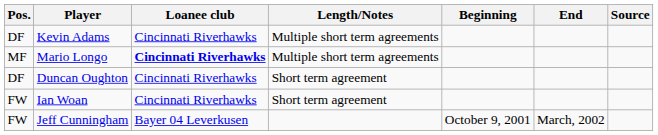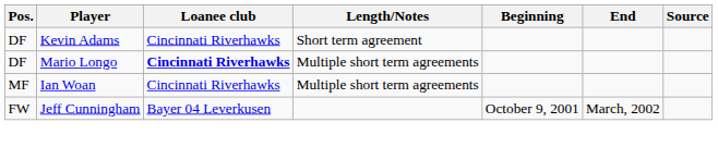 <table class="wikitable sortable" style="text-align: left">
 <tr>
 <th><strong>Pos.</strong></th>
 <th><strong>Player</strong></th>
 <th><strong>Loanee club</strong></th>
 <th><strong>Length/Notes</strong></th>
 <th><strong>Beginning</strong></th>
 <th><strong>End</strong></th>
 <th><strong>Source</strong></th>
 </tr>
 <tr>
 <td>DF</td>
 <td> <a href='#'>Kevin Adams</a></td>
 <td> <a href='#'>Cincinnati Riverhawks</a></td>
-<td>Multiple short term agreements</td>
+<td>Short term agreement</td>
 <td></td>
 <td></td>
 <td align=center></td>
 </tr>
 <tr>
-<td>MF</td>
+<td>DF</td>
 <td> <a href='#'>Mario Longo</a></td>
 <td><strong> <a href='#'>Cincinnati Riverhawks</a></strong></td>
 <td>Multiple short term agreements</td>
 <td></td>
 <td></td>
 <td align=center></td>
 </tr>
 <tr>
-<td>DF</td>
-<td> <a href='#'>Duncan Oughton</a></td>
-<td> <a href='#'>Cincinnati Riverhawks</a></td>
-<td>Short term agreement</td>
-<td></td>
-<td></td>
-<td align=center></td>
-</tr>
-<tr>
-<td>FW</td>
+<td>MF</td>
 <td> <a href='#'>Ian Woan</a></td>
 <td> <a href='#'>Cincinnati Riverhawks</a></td>
-<td>Short term agreement</td>
+<td>Multiple short term agreements</td>
 <td></td>
 <td></td>
 <td align=center></td>
 </tr>
 <tr>
 <td>FW</td>
 <td> <a href='#'>Jeff Cunningham</a></td>
 <td> <a href='#'>Bayer 04 Leverkusen</a></td>
 <td></td>
 <td>October 9, 2001</td>
 <td>March, 2002</td>
 <td align=center></td>
 </tr>
 </table>
